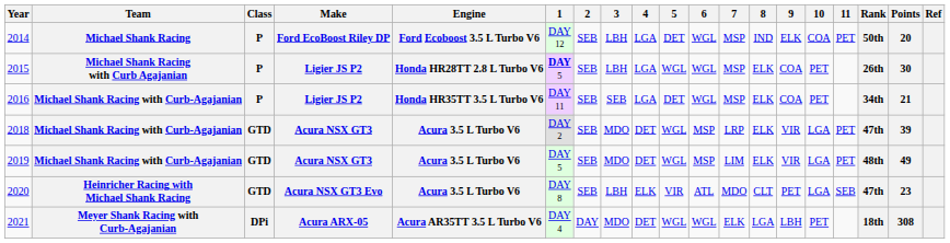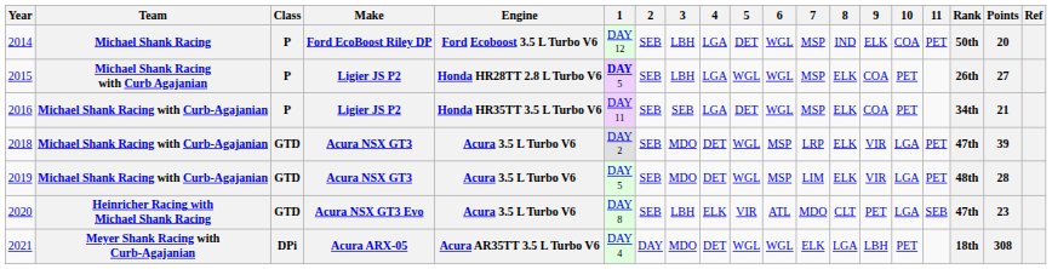 <table class="wikitable" style="text-align:center; font-size:85%">
 <tr>
 <th>Year</th>
 <th>Team</th>
 <th>Class</th>
 <th>Make</th>
 <th>Engine</th>
 <th>1</th>
 <th>2</th>
 <th>3</th>
 <th>4</th>
 <th>5</th>
 <th>6</th>
 <th>7</th>
 <th>8</th>
 <th>9</th>
 <th>10</th>
 <th>11</th>
 <th>Rank</th>
 <th>Points</th>
 <th>Ref</th>
 </tr>
 <tr>
 <td><a href='#'>2014</a></td>
 <th><a href='#'>Michael Shank Racing</a></th>
 <th>P</th>
 <th><a href='#'>Ford EcoBoost Riley DP</a></th>
 <th><a href='#'>Ford</a> <a href='#'>Ecoboost</a> 3.5 L Turbo V6</th>
 <td style="background:#DFFFDF;"><a href='#'>DAY</a><br><small>12</small></td>
 <td><a href='#'>SEB</a></td>
 <td><a href='#'>LBH</a></td>
 <td><a href='#'>LGA</a></td>
 <td><a href='#'>DET</a></td>
 <td><a href='#'>WGL</a></td>
 <td><a href='#'>MSP</a></td>
 <td><a href='#'>IND</a></td>
 <td><a href='#'>ELK</a></td>
 <td><a href='#'>COA</a></td>
 <td><a href='#'>PET</a></td>
 <th>50th</th>
 <th>20</th>
 <th></th>
 </tr>
 <tr>
 <td><a href='#'>2015</a></td>
 <th><a href='#'>Michael Shank Racing</a><br>with <a href='#'>Curb Agajanian</a></th>
 <th>P</th>
 <th><a href='#'>Ligier JS P2</a></th>
 <th><a href='#'>Honda</a> HR28TT 2.8 L Turbo V6</th>
 <td style="background:#EFCFFF;"><strong><a href='#'>DAY</a></strong><br><small>5</small></td>
 <td><a href='#'>SEB</a></td>
 <td><a href='#'>LBH</a></td>
 <td><a href='#'>LGA</a></td>
 <td><a href='#'>WGL</a></td>
 <td><a href='#'>WGL</a></td>
 <td><a href='#'>MSP</a></td>
 <td><a href='#'>ELK</a></td>
 <td><a href='#'>COA</a></td>
 <td><a href='#'>PET</a></td>
 <td></td>
 <th>26th</th>
-<th>30</th>
+<th>27</th>
 <th></th>
 </tr>
 <tr>
 <td><a href='#'>2016</a></td>
 <th><a href='#'>Michael Shank Racing</a> with <a href='#'>Curb-Agajanian</a></th>
 <th>P</th>
 <th><a href='#'>Ligier JS P2</a></th>
 <th><a href='#'>Honda</a> HR35TT 3.5 L Turbo V6</th>
 <td style="background:#EFCFFF;"><a href='#'>DAY</a><br><small>11</small></td>
 <td><a href='#'>SEB</a></td>
 <td><a href='#'>SEB</a></td>
 <td><a href='#'>LGA</a></td>
 <td><a href='#'>DET</a></td>
 <td><a href='#'>WGL</a></td>
 <td><a href='#'>MSP</a></td>
 <td><a href='#'>ELK</a></td>
 <td><a href='#'>COA</a></td>
 <td><a href='#'>PET</a></td>
 <td></td>
 <th>34th</th>
 <th>21</th>
 <th></th>
 </tr>
 <tr>
 <td><a href='#'>2018</a></td>
 <th><a href='#'>Michael Shank Racing</a> with <a href='#'>Curb-Agajanian</a></th>
 <th>GTD</th>
 <th><a href='#'>Acura NSX GT3</a></th>
 <th><a href='#'>Acura</a> 3.5 L Turbo V6</th>
 <td style="background:#DFDFDF;"><a href='#'>DAY</a><br><small>2</small></td>
 <td><a href='#'>SEB</a></td>
 <td><a href='#'>MDO</a></td>
 <td><a href='#'>DET</a></td>
 <td><a href='#'>WGL</a></td>
 <td><a href='#'>MSP</a></td>
 <td><a href='#'>LRP</a></td>
 <td><a href='#'>ELK</a></td>
 <td><a href='#'>VIR</a></td>
 <td><a href='#'>LGA</a></td>
 <td><a href='#'>PET</a></td>
 <th>47th</th>
 <th>39</th>
 <th></th>
 </tr>
 <tr>
 <td><a href='#'>2019</a></td>
 <th><a href='#'>Michael Shank Racing</a> with <a href='#'>Curb-Agajanian</a></th>
 <th>GTD</th>
 <th><a href='#'>Acura NSX GT3</a></th>
 <th><a href='#'>Acura</a> 3.5 L Turbo V6</th>
 <td style="background:#DFFFDF;"><a href='#'>DAY</a><br><small>5</small></td>
 <td><a href='#'>SEB</a></td>
 <td><a href='#'>MDO</a></td>
 <td><a href='#'>DET</a></td>
 <td><a href='#'>WGL</a></td>
 <td><a href='#'>MSP</a></td>
 <td><a href='#'>LIM</a></td>
 <td><a href='#'>ELK</a></td>
 <td><a href='#'>VIR</a></td>
 <td><a href='#'>LGA</a></td>
 <td><a href='#'>PET</a></td>
 <th>48th</th>
-<th>49</th>
+<th>28</th>
 <th></th>
 </tr>
 <tr>
 <td><a href='#'>2020</a></td>
 <th><a href='#'>Heinricher Racing with<br>Michael Shank Racing</a></th>
 <th>GTD</th>
 <th><a href='#'>Acura NSX GT3 Evo</a></th>
 <th><a href='#'>Acura</a> 3.5 L Turbo V6</th>
 <td style="background:#DFFFDF;"><a href='#'>DAY</a><br><small>8</small></td>
 <td><a href='#'>SEB</a></td>
 <td><a href='#'>LBH</a></td>
 <td><a href='#'>ELK</a></td>
 <td><a href='#'>VIR</a></td>
 <td><a href='#'>ATL</a></td>
 <td><a href='#'>MDO</a></td>
 <td><a href='#'>CLT</a></td>
 <td><a href='#'>PET</a></td>
 <td><a href='#'>LGA</a></td>
 <td><a href='#'>SEB</a></td>
 <th>47th</th>
 <th>23</th>
 <th></th>
 </tr>
 <tr>
 <td><a href='#'>2021</a></td>
 <th><a href='#'>Meyer Shank Racing</a> with<br><a href='#'>Curb-Agajanian</a></th>
 <th>DPi</th>
 <th><a href='#'>Acura ARX-05</a></th>
 <th><a href='#'>Acura</a> AR35TT 3.5 L Turbo V6</th>
 <td style="background:#DFFFDF;"><a href='#'>DAY</a><br><small>4</small></td>
 <td><a href='#'>DAY</a></td>
 <td><a href='#'>MDO</a></td>
 <td><a href='#'>DET</a></td>
 <td><a href='#'>WGL</a></td>
 <td><a href='#'>WGL</a></td>
 <td><a href='#'>ELK</a></td>
 <td><a href='#'>LGA</a></td>
 <td><a href='#'>LBH</a></td>
 <td><a href='#'>PET</a></td>
 <td></td>
 <th>18th</th>
 <th>308</th>
 <th></th>
 </tr>
 </table>
